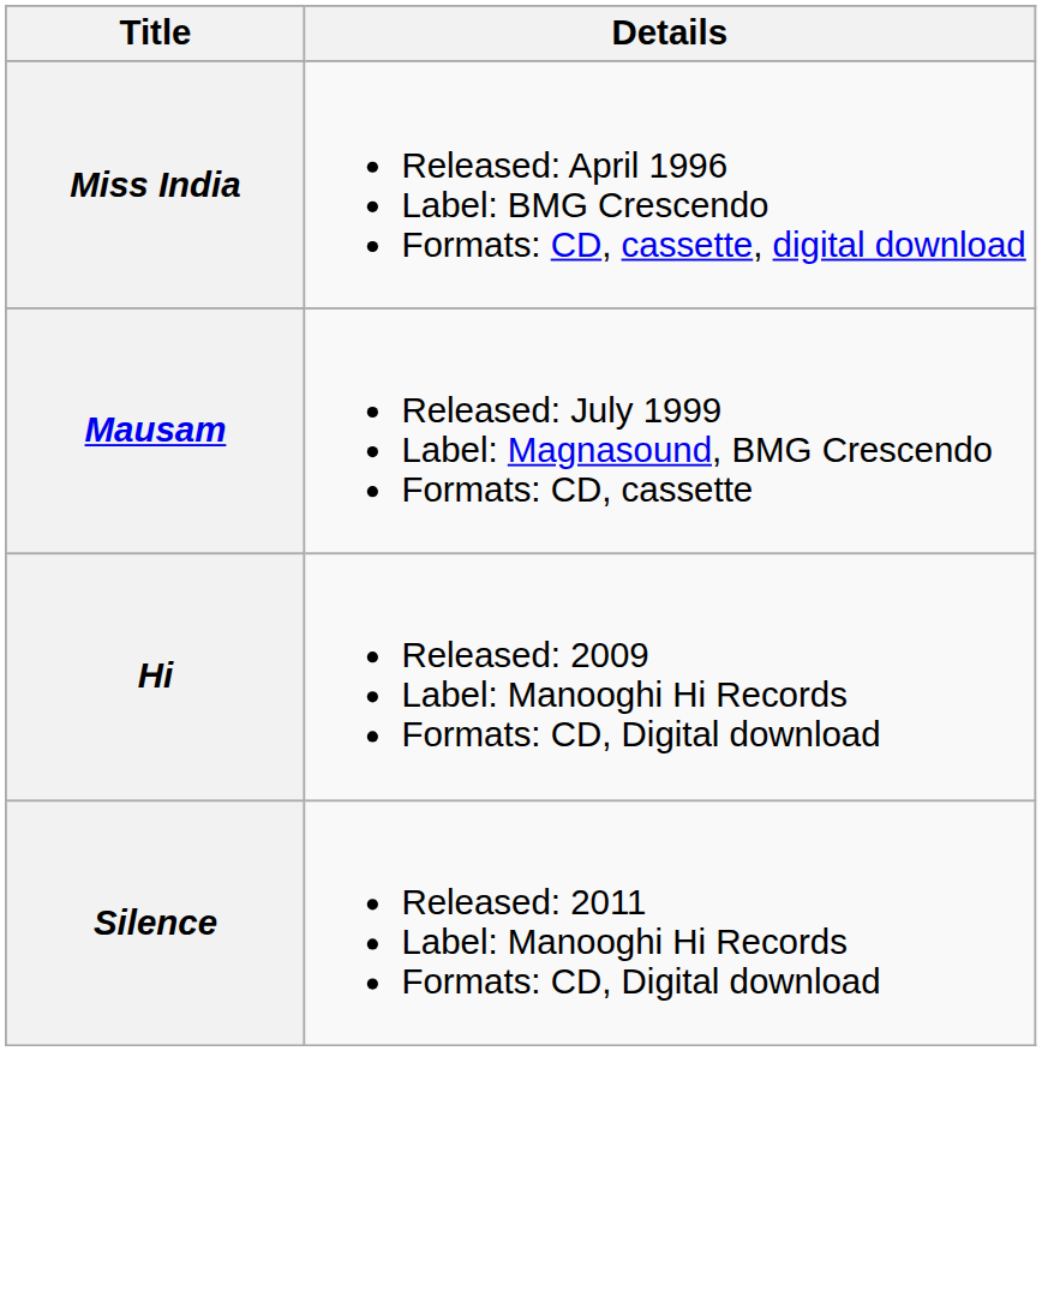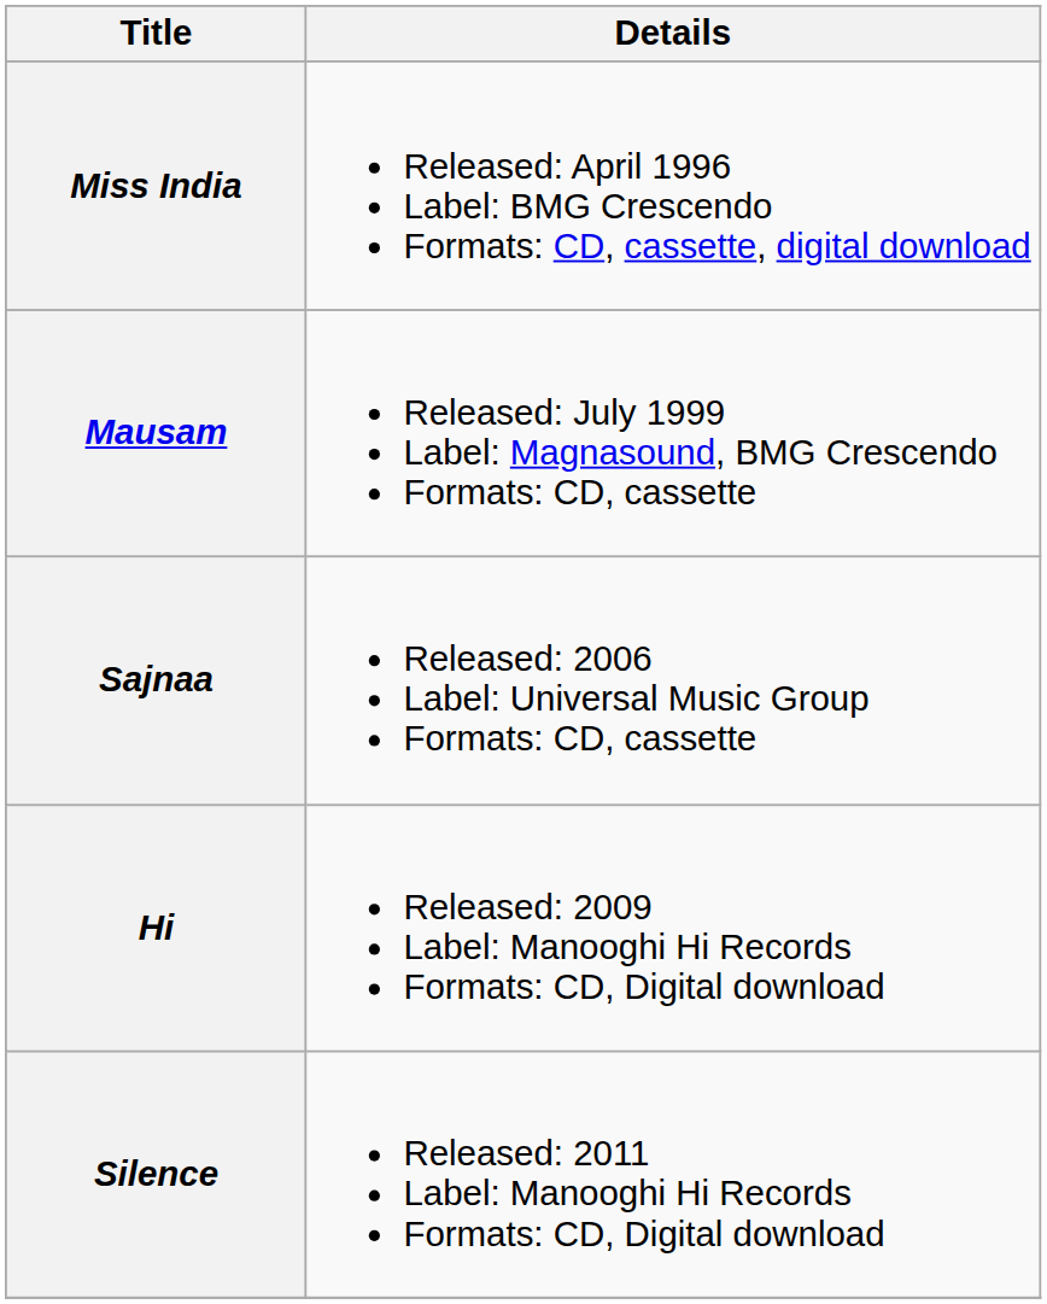 <table class="wikitable plainrowheaders">
 <tr>
 <th scope="col" style="width:8em;">Title</th>
 <th scope="col">Details</th>
 </tr>
 <tr>
 <th scope="row"><em>Miss India</em></th>
 <td><br><ul><li>Released: April 1996</li><li>Label: BMG Crescendo</li><li>Formats: <a href='#'>CD</a>, <a href='#'>cassette</a>, <a href='#'>digital download</a></li></ul></td>
 </tr>
 <tr>
 <th scope="row"><em><a href='#'>Mausam</a></em></th>
 <td><br><ul><li>Released: July 1999</li><li>Label: <a href='#'>Magnasound</a>, BMG Crescendo</li><li>Formats: CD, cassette</li></ul></td>
 </tr>
 <tr>
+<th scope="row"><em>Sajnaa</em></th>
+<td><br><ul><li>Released: 2006</li><li>Label: Universal Music Group</li><li>Formats: CD, cassette</li></ul></td>
+</tr>
+<tr>
 <th scope="row"><em>Hi</em></th>
 <td><br><ul><li>Released: 2009</li><li>Label: Manooghi Hi Records</li><li>Formats: CD, Digital download</li></ul></td>
 </tr>
 <tr>
 <th scope="row"><em>Silence</em></th>
 <td><br><ul><li>Released: 2011</li><li>Label: Manooghi Hi Records</li><li>Formats: CD, Digital download</li></ul></td>
 </tr>
 <tr>
 </tr>
 </table>
